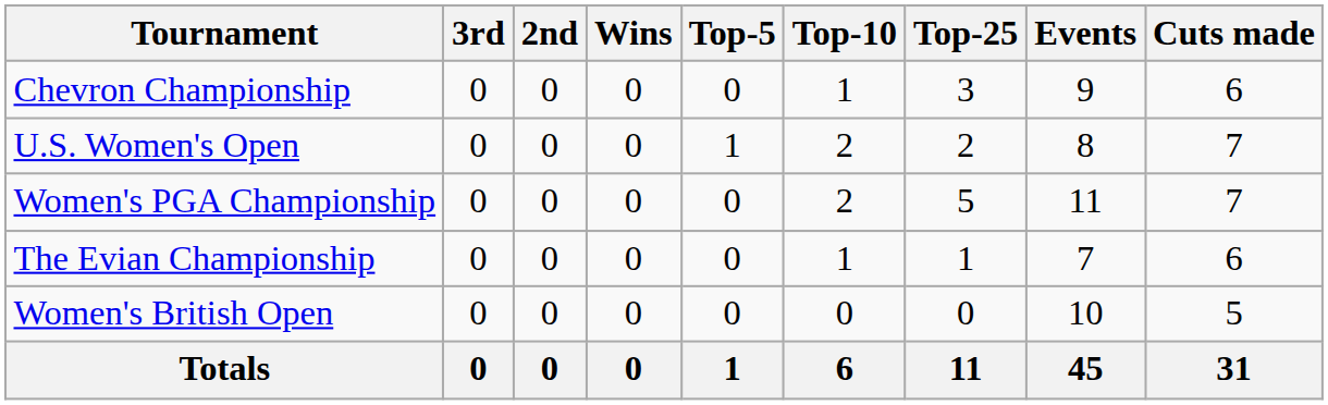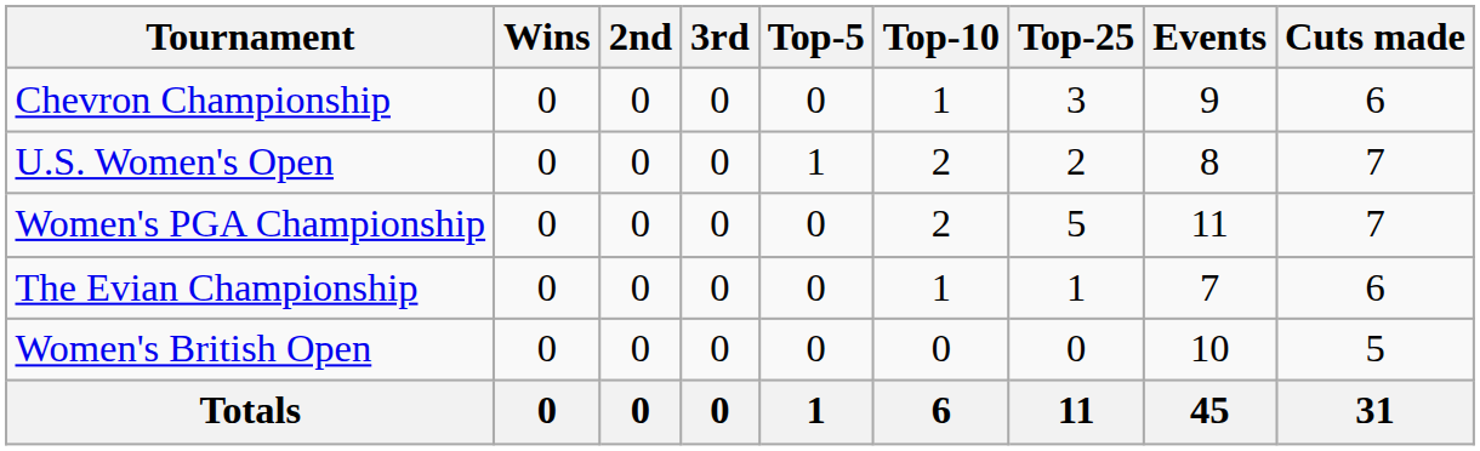 <table class=wikitable style=text-align:center>
 <tr>
 <th>Tournament</th>
+<th>Wins</th>
+<th>2nd</th>
 <th>3rd</th>
-<th>2nd</th>
-<th>Wins</th>
 <th>Top-5</th>
 <th>Top-10</th>
 <th>Top-25</th>
 <th>Events</th>
 <th>Cuts made</th>
 </tr>
 <tr>
 <td align=left><a href='#'>Chevron Championship</a></td>
 <td>0</td>
 <td>0</td>
 <td>0</td>
 <td>0</td>
 <td>1</td>
 <td>3</td>
 <td>9</td>
 <td>6</td>
 </tr>
 <tr>
 <td align=left><a href='#'>U.S. Women's Open</a></td>
 <td>0</td>
 <td>0</td>
 <td>0</td>
 <td>1</td>
 <td>2</td>
 <td>2</td>
 <td>8</td>
 <td>7</td>
 </tr>
 <tr>
 <td align=left><a href='#'>Women's PGA Championship</a></td>
 <td>0</td>
 <td>0</td>
 <td>0</td>
 <td>0</td>
 <td>2</td>
 <td>5</td>
 <td>11</td>
 <td>7</td>
 </tr>
 <tr>
 <td align=left><a href='#'>The Evian Championship</a></td>
 <td>0</td>
 <td>0</td>
 <td>0</td>
 <td>0</td>
 <td>1</td>
 <td>1</td>
 <td>7</td>
 <td>6</td>
 </tr>
 <tr>
 <td align=left><a href='#'>Women's British Open</a></td>
 <td>0</td>
 <td>0</td>
 <td>0</td>
 <td>0</td>
 <td>0</td>
 <td>0</td>
 <td>10</td>
 <td>5</td>
 </tr>
 <tr>
 <th>Totals</th>
 <th>0</th>
 <th>0</th>
 <th>0</th>
 <th>1</th>
 <th>6</th>
 <th>11</th>
 <th>45</th>
 <th>31</th>
 </tr>
 </table>
